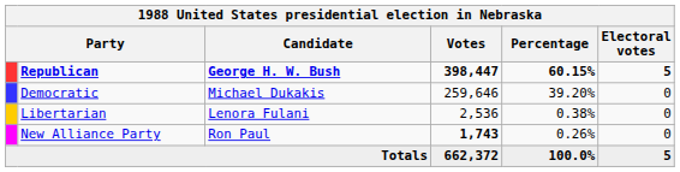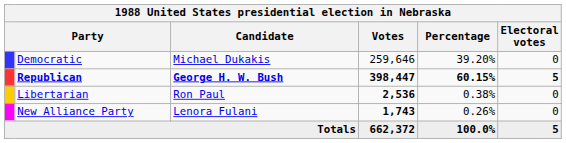 <table class="wikitable" style="font-size: 95%;">
 <tr>
 <th colspan="6">1988 United States presidential election in Nebraska</th>
 </tr>
 <tr>
 <th colspan="2" style="width: 15em">Party</th>
 <th style="width: 17em">Candidate</th>
 <th style="width: 5em">Votes</th>
 <th style="width: 7em">Percentage</th>
 <th style="width: 5em">Electoral votes</th>
 </tr>
 <tr>
+<th style="background:#33f; width:3px;"></th>
+<td style="width: 130px"><a href='#'>Democratic</a></td>
+<td><a href='#'>Michael Dukakis</a></td>
+<td style="text-align:right;">259,646</td>
+<td style="text-align:right;">39.20%</td>
+<td style="text-align:right;">0</td>
+</tr>
+<tr>
 <th style="background:#f33; width:3px;"></th>
 <td style="width: 130px"><strong><a href='#'>Republican</a></strong></td>
 <td><strong><a href='#'>George H. W. Bush</a></strong></td>
 <td style="text-align:right;"><strong>398,447</strong></td>
 <td style="text-align:right;"><strong>60.15%</strong></td>
 <td style="text-align:right;"><strong>5</strong></td>
 </tr>
 <tr>
-<th style="background:#33f; width:3px;"></th>
-<td style="width: 130px"><a href='#'>Democratic</a></td>
-<td><a href='#'>Michael Dukakis</a></td>
-<td style="text-align:right;">259,646</td>
-<td style="text-align:right;">39.20%</td>
-<td style="text-align:right;">0</td>
-</tr>
-<tr>
 <th style="background:#FFCC00; width:3px;"></th>
 <td style="width: 130px"><a href='#'>Libertarian</a></td>
-<td><a href='#'>Lenora Fulani</a></td>
-<td style="text-align:right;">2,536</td>
+<td><a href='#'>Ron Paul</a></td>
+<td style="text-align:right;"><strong>2,536</strong></td>
 <td style="text-align:right;">0.38%</td>
 <td style="text-align:right;">0</td>
 </tr>
 <tr>
 <th style="background:#FF00FF; width:3px;"></th>
 <td style="width: 130px"><a href='#'>New Alliance Party</a></td>
-<td><a href='#'>Ron Paul</a></td>
+<td><a href='#'>Lenora Fulani</a></td>
 <td style="text-align:right;"><strong>1,743</strong></td>
 <td style="text-align:right;">0.26%</td>
 <td style="text-align:right;">0</td>
 </tr>
 <tr style="background:#eee; text-align:right;">
 <td colspan="3"><strong>Totals</strong></td>
 <td><strong>662,372</strong></td>
 <td><strong>100.0%</strong></td>
 <td><strong>5</strong></td>
 </tr>
 </table>
